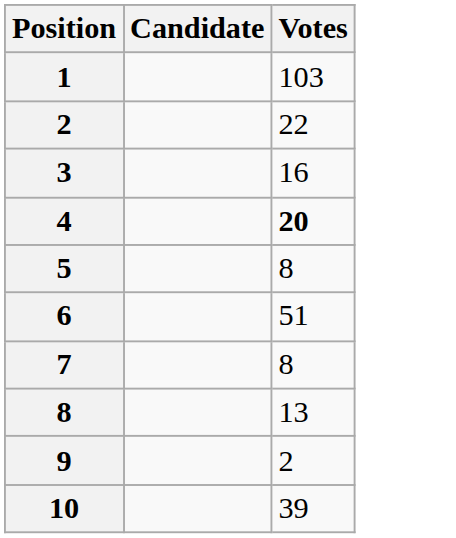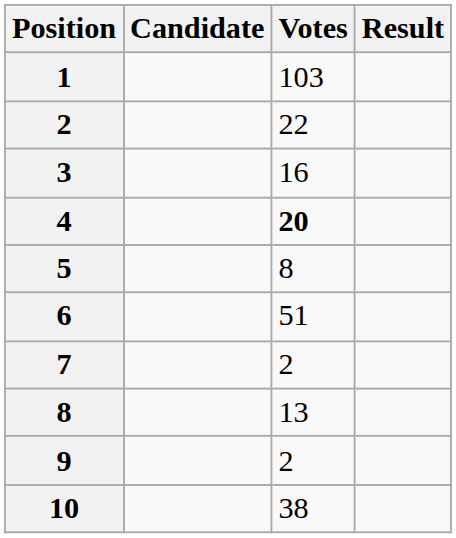 <table class="wikitable sortable">
 <tr>
 <th scope="col">Position</th>
 <th scope="col">Candidate</th>
 <th scope="col">Votes</th>
+<th scope="col">Result</th>
 </tr>
 <tr>
 <th scope="row">1</th>
 <td></td>
 <td>103</td>
+<td></td>
 </tr>
 <tr>
 <th scope="row">2</th>
 <td></td>
 <td>22</td>
+<td></td>
 </tr>
 <tr>
 <th scope="row">3</th>
 <td></td>
 <td>16</td>
+<td></td>
 </tr>
 <tr>
 <th scope="row">4</th>
 <td></td>
 <td><strong>20</strong></td>
+<td></td>
 </tr>
 <tr>
 <th scope="row">5</th>
 <td></td>
 <td>8</td>
+<td></td>
 </tr>
 <tr>
 <th scope="row">6</th>
 <td></td>
 <td>51</td>
+<td></td>
 </tr>
 <tr>
 <th scope="row">7</th>
 <td></td>
-<td>8</td>
+<td>2</td>
+<td></td>
 </tr>
 <tr>
 <th scope="row">8</th>
 <td></td>
 <td>13</td>
+<td></td>
 </tr>
 <tr>
 <th scope="row">9</th>
 <td></td>
 <td>2</td>
+<td></td>
 </tr>
 <tr>
 <th scope="row">10</th>
 <td></td>
-<td>39</td>
+<td>38</td>
+<td></td>
 </tr>
 </table>
